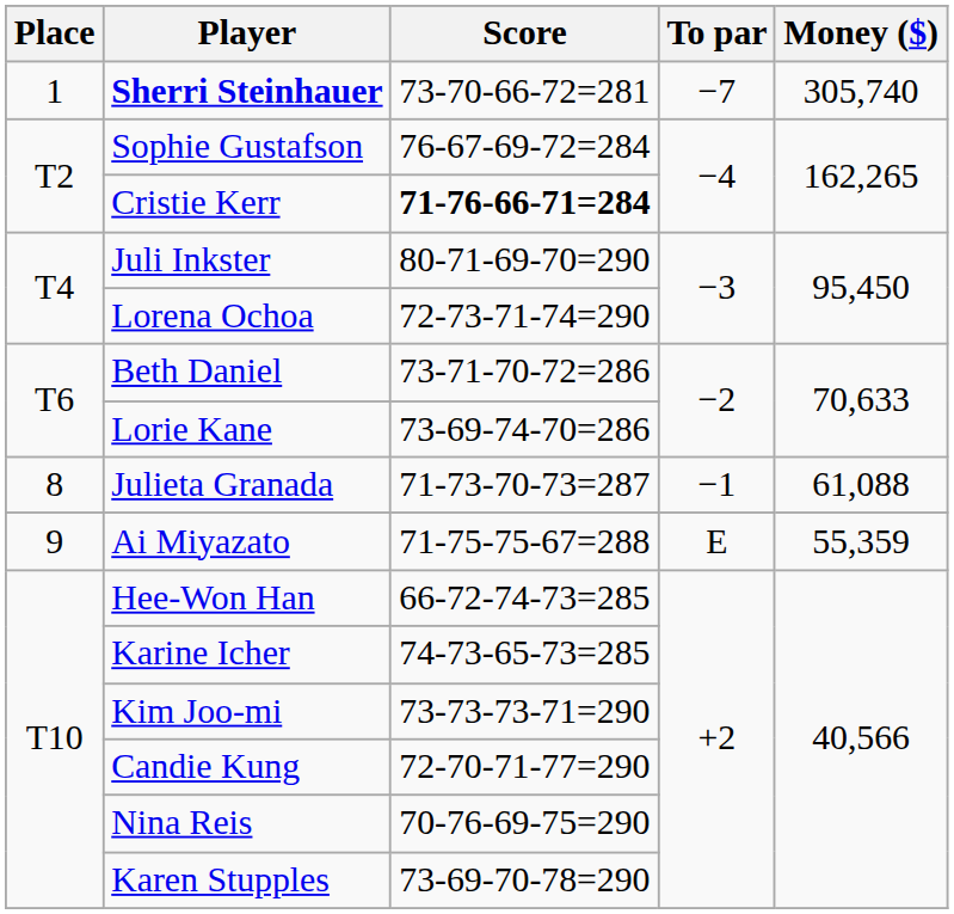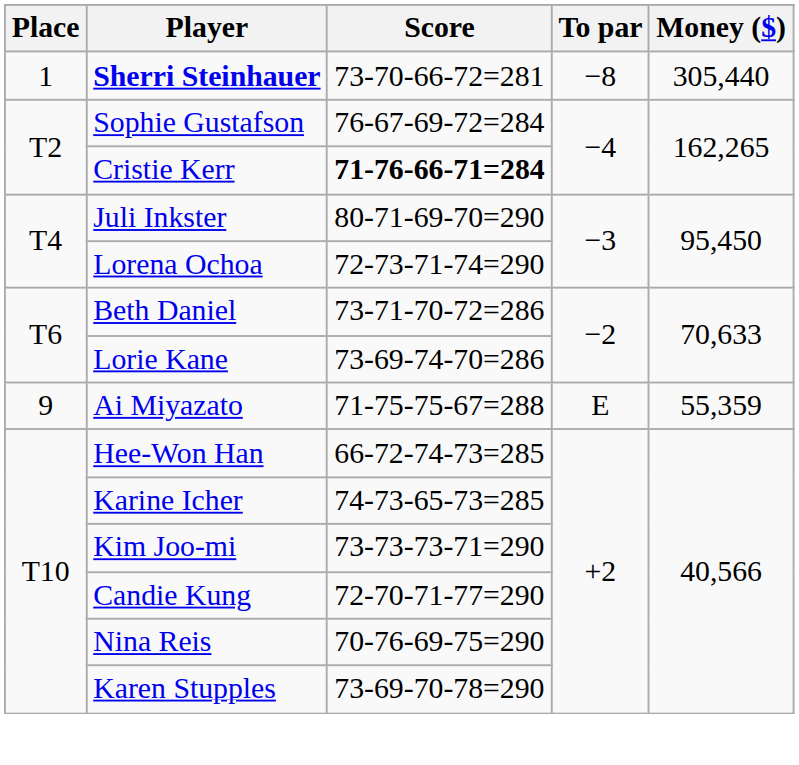 <table class="wikitable">
 <tr>
 <th>Place</th>
 <th>Player</th>
 <th>Score</th>
 <th>To par</th>
 <th>Money (<a href='#'>$</a>)</th>
 </tr>
 <tr>
 <td align=center>1</td>
 <td> <strong><a href='#'>Sherri Steinhauer</a></strong></td>
 <td>73-70-66-72=281</td>
-<td align=center>−7</td>
-<td align=center>305,740</td>
+<td align=center>−8</td>
+<td align=center>305,440</td>
 </tr>
 <tr>
 <td rowspan="2" align=center>T2</td>
 <td> <a href='#'>Sophie Gustafson</a></td>
 <td>76-67-69-72=284</td>
 <td rowspan="2" align=center>−4</td>
 <td rowspan=2 align=center>162,265</td>
 </tr>
 <tr>
 <td> <a href='#'>Cristie Kerr</a></td>
 <td><strong>71-76-66-71=284</strong></td>
 </tr>
 <tr>
 <td rowspan="2" align=center>T4</td>
 <td> <a href='#'>Juli Inkster</a></td>
 <td>80-71-69-70=290</td>
 <td rowspan="2" align=center>−3</td>
 <td rowspan=2 align=center>95,450</td>
 </tr>
 <tr>
 <td> <a href='#'>Lorena Ochoa</a></td>
 <td>72-73-71-74=290</td>
 </tr>
 <tr>
 <td rowspan="2" align=center>T6</td>
 <td> <a href='#'>Beth Daniel</a></td>
 <td>73-71-70-72=286</td>
 <td rowspan="2" align=center>−2</td>
 <td rowspan=2 align=center>70,633</td>
 </tr>
 <tr>
 <td> <a href='#'>Lorie Kane</a></td>
 <td>73-69-74-70=286</td>
-</tr>
-<tr>
-<td align=center>8</td>
-<td> <a href='#'>Julieta Granada</a></td>
-<td>71-73-70-73=287</td>
-<td align=center>−1</td>
-<td align=center>61,088</td>
 </tr>
 <tr>
 <td align=center>9</td>
 <td> <a href='#'>Ai Miyazato</a></td>
 <td>71-75-75-67=288</td>
 <td align=center>E</td>
 <td align=center>55,359</td>
 </tr>
 <tr>
 <td align=center rowspan=6>T10</td>
 <td> <a href='#'>Hee-Won Han</a></td>
 <td>66-72-74-73=285</td>
 <td align=center rowspan=6>+2</td>
 <td align=center rowspan=6>40,566</td>
 </tr>
 <tr>
 <td> <a href='#'>Karine Icher</a></td>
 <td>74-73-65-73=285</td>
 </tr>
 <tr>
 <td> <a href='#'>Kim Joo-mi</a></td>
 <td>73-73-73-71=290</td>
 </tr>
 <tr>
 <td> <a href='#'>Candie Kung</a></td>
 <td>72-70-71-77=290</td>
 </tr>
 <tr>
 <td> <a href='#'>Nina Reis</a></td>
 <td>70-76-69-75=290</td>
 </tr>
 <tr>
 <td> <a href='#'>Karen Stupples</a></td>
 <td>73-69-70-78=290</td>
 </tr>
 </table>
